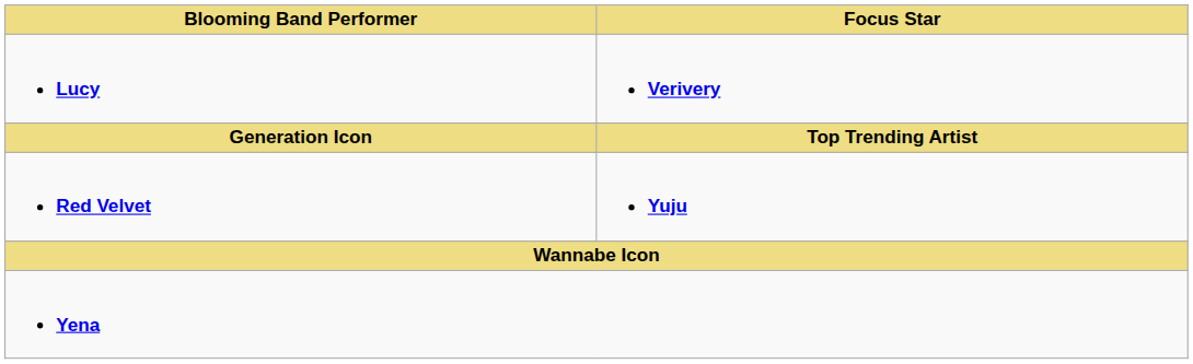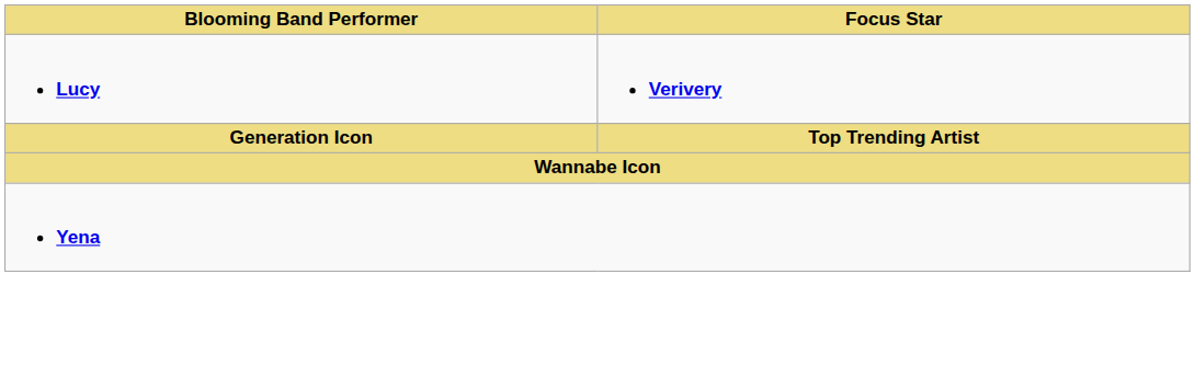 <table class="wikitable" style="width:80%">
 <tr>
 <th scope="col" style="background:#EEDD82; width:40%">Blooming Band Performer</th>
 <th scope="col" style="background:#EEDD82; width:40%">Focus Star</th>
 </tr>
 <tr>
 <td style="vertical-align:top"><br><ul><li><strong><a href='#'>Lucy</a></strong></li></ul></td>
 <td style="vertical-align:top"><br><ul><li><strong><a href='#'>Verivery</a></strong></li></ul></td>
 </tr>
 <tr>
 <th scope="col" style="background:#EEDD82; width:40%">Generation Icon</th>
 <th scope="col" style="background:#EEDD82; width:40%">Top Trending Artist</th>
 </tr>
 <tr>
-<td style="vertical-align:top"><br><ul><li><strong><a href='#'>Red Velvet</a></strong></li></ul></td>
-<td style="vertical-align:top"><br><ul><li><strong><a href='#'>Yuju</a></strong></li></ul></td>
-</tr>
-<tr>
 <th scope="col" style="background:#EEDD82; width:40%" colspan="2">Wannabe Icon</th>
 </tr>
 <tr>
 <td colspan="2"><br><ul><li><strong><a href='#'>Yena</a></strong></li></ul></td>
 </tr>
 </table>
